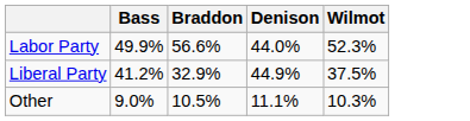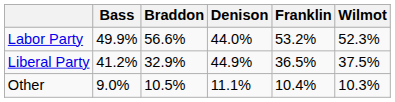 <table class="wikitable">
 <tr style="background:#ccc;">
 <th></th>
 <th>Bass</th>
 <th>Braddon</th>
 <th>Denison</th>
+<th>Franklin</th>
 <th>Wilmot</th>
 </tr>
 <tr>
 <td><a href='#'>Labor Party</a></td>
 <td>49.9%</td>
 <td>56.6%</td>
 <td>44.0%</td>
+<td>53.2%</td>
 <td>52.3%</td>
 </tr>
 <tr>
 <td><a href='#'>Liberal Party</a></td>
 <td>41.2%</td>
 <td>32.9%</td>
 <td>44.9%</td>
+<td>36.5%</td>
 <td>37.5%</td>
 </tr>
 <tr>
 <td>Other</td>
 <td>9.0%</td>
 <td>10.5%</td>
 <td>11.1%</td>
+<td>10.4%</td>
 <td>10.3%</td>
 </tr>
 </table>
